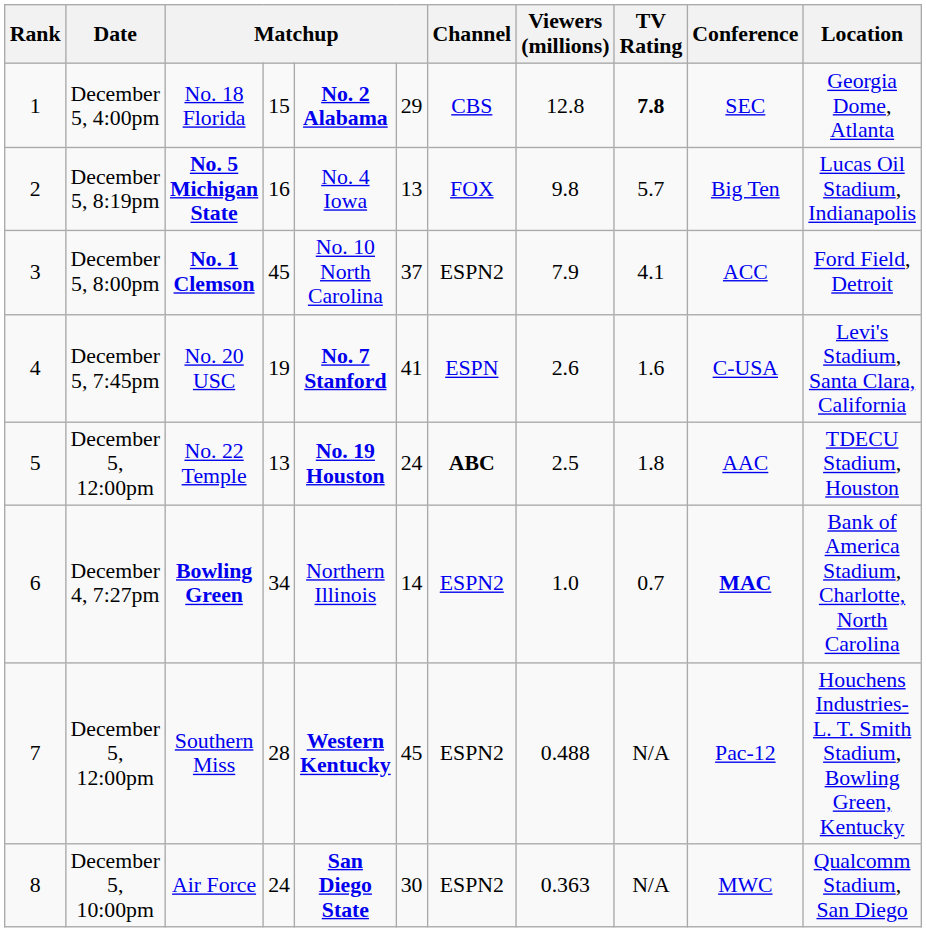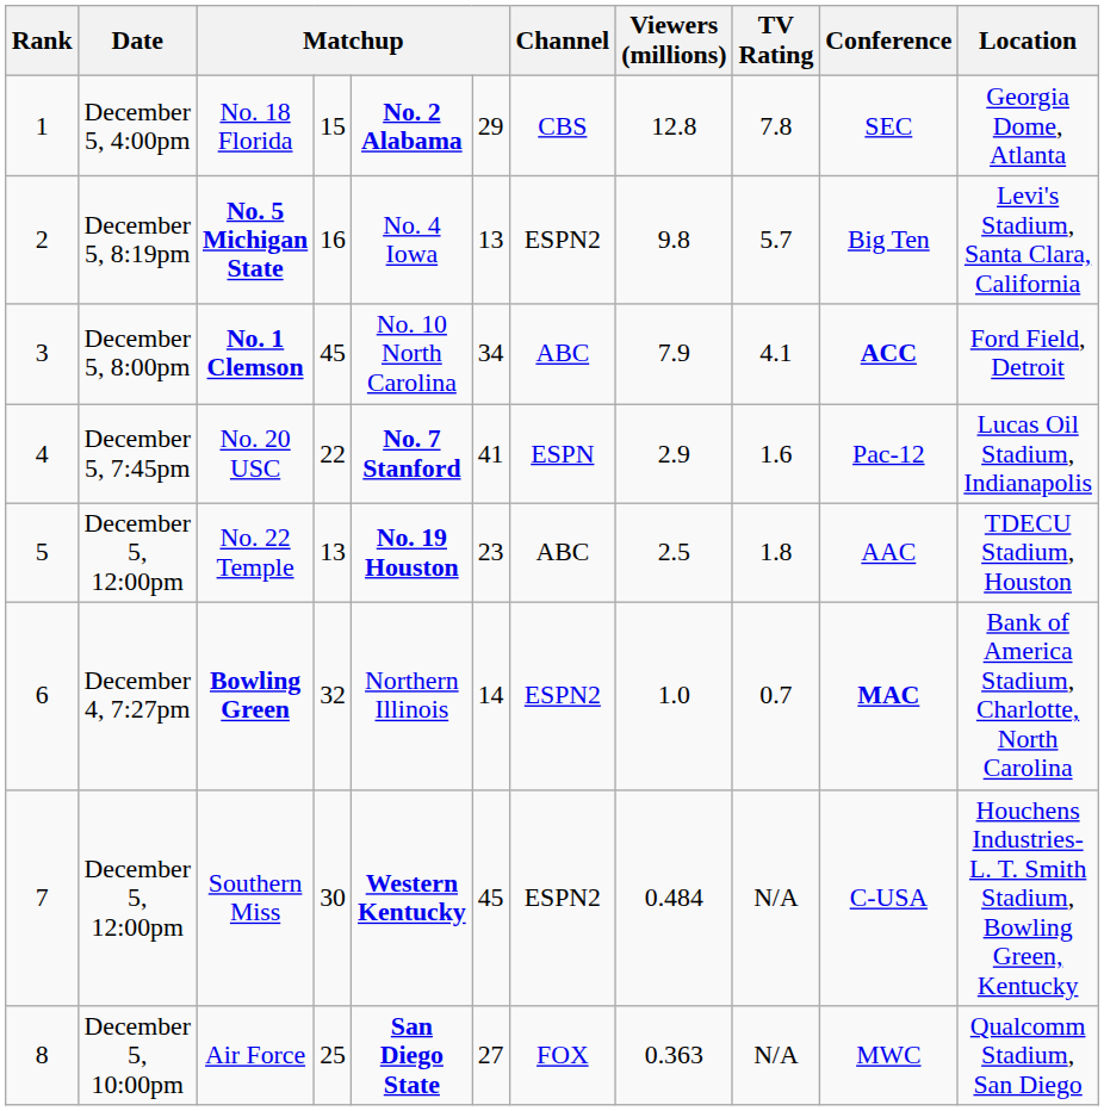 <table class="wikitable" style="text-align:center;">
 <tr>
 <th>Rank</th>
 <th>Date</th>
 <th colspan=4>Matchup</th>
 <th>Channel</th>
 <th>Viewers (millions)</th>
 <th>TV Rating</th>
 <th>Conference</th>
 <th>Location</th>
 </tr>
 <tr>
 <td>1</td>
 <td>December 5, 4:00pm</td>
 <td><a href='#'>No. 18 Florida</a></td>
 <td>15</td>
 <td><strong><a href='#'>No. 2 Alabama</a></strong></td>
 <td>29</td>
 <td><a href='#'>CBS</a></td>
 <td>12.8</td>
-<td><strong>7.8</strong></td>
+<td>7.8</td>
 <td><a href='#'>SEC</a></td>
 <td><a href='#'>Georgia Dome</a>, <a href='#'>Atlanta</a></td>
 </tr>
 <tr>
 <td>2</td>
 <td>December 5, 8:19pm</td>
 <td><strong><a href='#'>No. 5 Michigan State</a></strong></td>
 <td>16</td>
 <td><a href='#'>No. 4 Iowa</a></td>
 <td>13</td>
-<td><a href='#'>FOX</a></td>
+<td>ESPN2</td>
 <td>9.8</td>
 <td>5.7</td>
 <td><a href='#'>Big Ten</a></td>
-<td><a href='#'>Lucas Oil Stadium</a>, <a href='#'>Indianapolis</a></td>
+<td><a href='#'>Levi's Stadium</a>, <a href='#'>Santa Clara, California</a></td>
 </tr>
 <tr>
 <td>3</td>
 <td>December 5, 8:00pm</td>
 <td><strong><a href='#'>No. 1 Clemson</a></strong></td>
 <td>45</td>
 <td><a href='#'>No. 10 North Carolina</a></td>
-<td>37</td>
-<td>ESPN2</td>
+<td>34</td>
+<td><a href='#'>ABC</a></td>
 <td>7.9</td>
 <td>4.1</td>
-<td><a href='#'>ACC</a></td>
+<td><strong><a href='#'>ACC</a></strong></td>
 <td><a href='#'>Ford Field</a>, <a href='#'>Detroit</a></td>
 </tr>
 <tr>
 <td>4</td>
 <td>December 5, 7:45pm</td>
 <td><a href='#'>No. 20 USC</a></td>
-<td>19</td>
+<td>22</td>
 <td><strong><a href='#'>No. 7 Stanford</a></strong></td>
 <td>41</td>
 <td><a href='#'>ESPN</a></td>
-<td>2.6</td>
+<td>2.9</td>
 <td>1.6</td>
-<td><a href='#'>C-USA</a></td>
-<td><a href='#'>Levi's Stadium</a>, <a href='#'>Santa Clara, California</a></td>
+<td><a href='#'>Pac-12</a></td>
+<td><a href='#'>Lucas Oil Stadium</a>, <a href='#'>Indianapolis</a></td>
 </tr>
 <tr>
 <td>5</td>
 <td>December 5, 12:00pm</td>
 <td><a href='#'>No. 22 Temple</a></td>
 <td>13</td>
 <td><strong><a href='#'>No. 19 Houston</a></strong></td>
-<td>24</td>
-<td><strong>ABC</strong></td>
+<td>23</td>
+<td>ABC</td>
 <td>2.5</td>
 <td>1.8</td>
 <td><a href='#'>AAC</a></td>
 <td><a href='#'>TDECU Stadium</a>, <a href='#'>Houston</a></td>
 </tr>
 <tr>
 <td>6</td>
 <td>December 4, 7:27pm</td>
 <td><strong><a href='#'>Bowling Green</a></strong></td>
-<td>34</td>
+<td>32</td>
 <td><a href='#'>Northern Illinois</a></td>
 <td>14</td>
 <td><a href='#'>ESPN2</a></td>
 <td>1.0</td>
 <td>0.7</td>
 <td><strong><a href='#'>MAC</a></strong></td>
 <td><a href='#'>Bank of America Stadium</a>, <a href='#'>Charlotte, North Carolina</a></td>
 </tr>
 <tr>
 <td>7</td>
 <td>December 5, 12:00pm</td>
 <td><a href='#'>Southern Miss</a></td>
-<td>28</td>
+<td>30</td>
 <td><strong><a href='#'>Western Kentucky</a></strong></td>
 <td>45</td>
 <td>ESPN2</td>
-<td>0.488</td>
+<td>0.484</td>
 <td>N/A</td>
-<td><a href='#'>Pac-12</a></td>
+<td><a href='#'>C-USA</a></td>
 <td><a href='#'>Houchens Industries-L. T. Smith Stadium</a>, <a href='#'>Bowling Green, Kentucky</a></td>
 </tr>
 <tr>
 <td>8</td>
 <td>December 5, 10:00pm</td>
 <td><a href='#'>Air Force</a></td>
-<td>24</td>
+<td>25</td>
 <td><strong><a href='#'>San Diego State</a></strong></td>
-<td>30</td>
-<td>ESPN2</td>
+<td>27</td>
+<td><a href='#'>FOX</a></td>
 <td>0.363</td>
 <td>N/A</td>
 <td><a href='#'>MWC</a></td>
 <td><a href='#'>Qualcomm Stadium</a>, <a href='#'>San Diego</a></td>
 </tr>
 </table>
